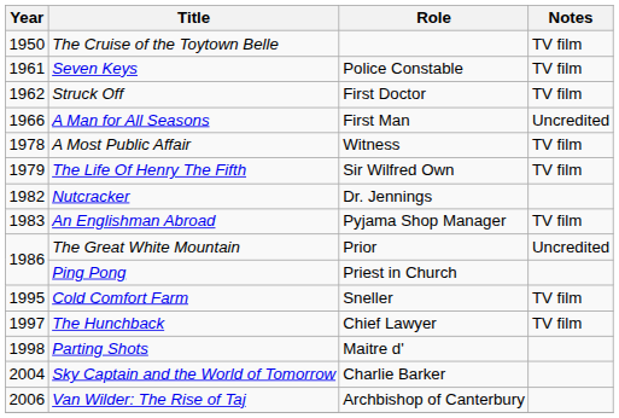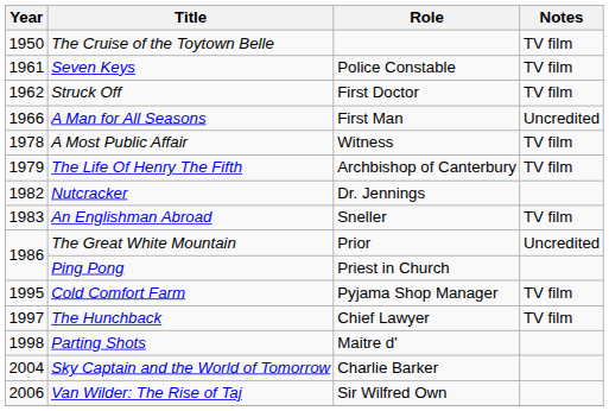 <table class="wikitable">
 <tr>
 <th>Year</th>
 <th>Title</th>
 <th>Role</th>
 <th>Notes</th>
 </tr>
 <tr>
 <td>1950</td>
 <td><em>The Cruise of the Toytown Belle</em></td>
 <td></td>
 <td>TV film</td>
 </tr>
 <tr>
 <td>1961</td>
 <td><em><a href='#'>Seven Keys</a></em></td>
 <td>Police Constable</td>
 <td>TV film</td>
 </tr>
 <tr>
 <td>1962</td>
 <td><em>Struck Off</em></td>
 <td>First Doctor</td>
 <td>TV film</td>
 </tr>
 <tr>
 <td>1966</td>
 <td><em><a href='#'>A Man for All Seasons</a></em></td>
 <td>First Man</td>
 <td>Uncredited</td>
 </tr>
 <tr>
 <td>1978</td>
 <td><em>A Most Public Affair</em></td>
 <td>Witness</td>
 <td>TV film</td>
 </tr>
 <tr>
 <td>1979</td>
 <td><em><a href='#'>The Life Of Henry The Fifth</a></em></td>
-<td>Sir Wilfred Own</td>
+<td>Archbishop of Canterbury</td>
 <td>TV film</td>
 </tr>
 <tr>
 <td>1982</td>
 <td><em><a href='#'>Nutcracker</a></em></td>
 <td>Dr. Jennings</td>
 <td></td>
 </tr>
 <tr>
 <td>1983</td>
 <td><em><a href='#'>An Englishman Abroad</a></em></td>
-<td>Pyjama Shop Manager</td>
+<td>Sneller</td>
 <td>TV film</td>
 </tr>
 <tr>
 <td rowspan="2">1986</td>
 <td><em>The Great White Mountain</em></td>
 <td>Prior</td>
 <td>Uncredited</td>
 </tr>
 <tr>
 <td><em><a href='#'>Ping Pong</a></em></td>
 <td>Priest in Church</td>
 <td></td>
 </tr>
 <tr>
 <td>1995</td>
 <td><em><a href='#'>Cold Comfort Farm</a></em></td>
-<td>Sneller</td>
+<td>Pyjama Shop Manager</td>
 <td>TV film</td>
 </tr>
 <tr>
 <td>1997</td>
 <td><em><a href='#'>The Hunchback</a></em></td>
 <td>Chief Lawyer</td>
 <td>TV film</td>
 </tr>
 <tr>
 <td>1998</td>
 <td><em><a href='#'>Parting Shots</a></em></td>
 <td>Maitre d'</td>
 <td></td>
 </tr>
 <tr>
 <td>2004</td>
 <td><em><a href='#'>Sky Captain and the World of Tomorrow</a></em></td>
 <td>Charlie Barker</td>
 <td></td>
 </tr>
 <tr>
 <td>2006</td>
 <td><em><a href='#'>Van Wilder: The Rise of Taj</a></em></td>
-<td>Archbishop of Canterbury</td>
+<td>Sir Wilfred Own</td>
 <td></td>
 </tr>
 <tr>
 </tr>
 </table>
